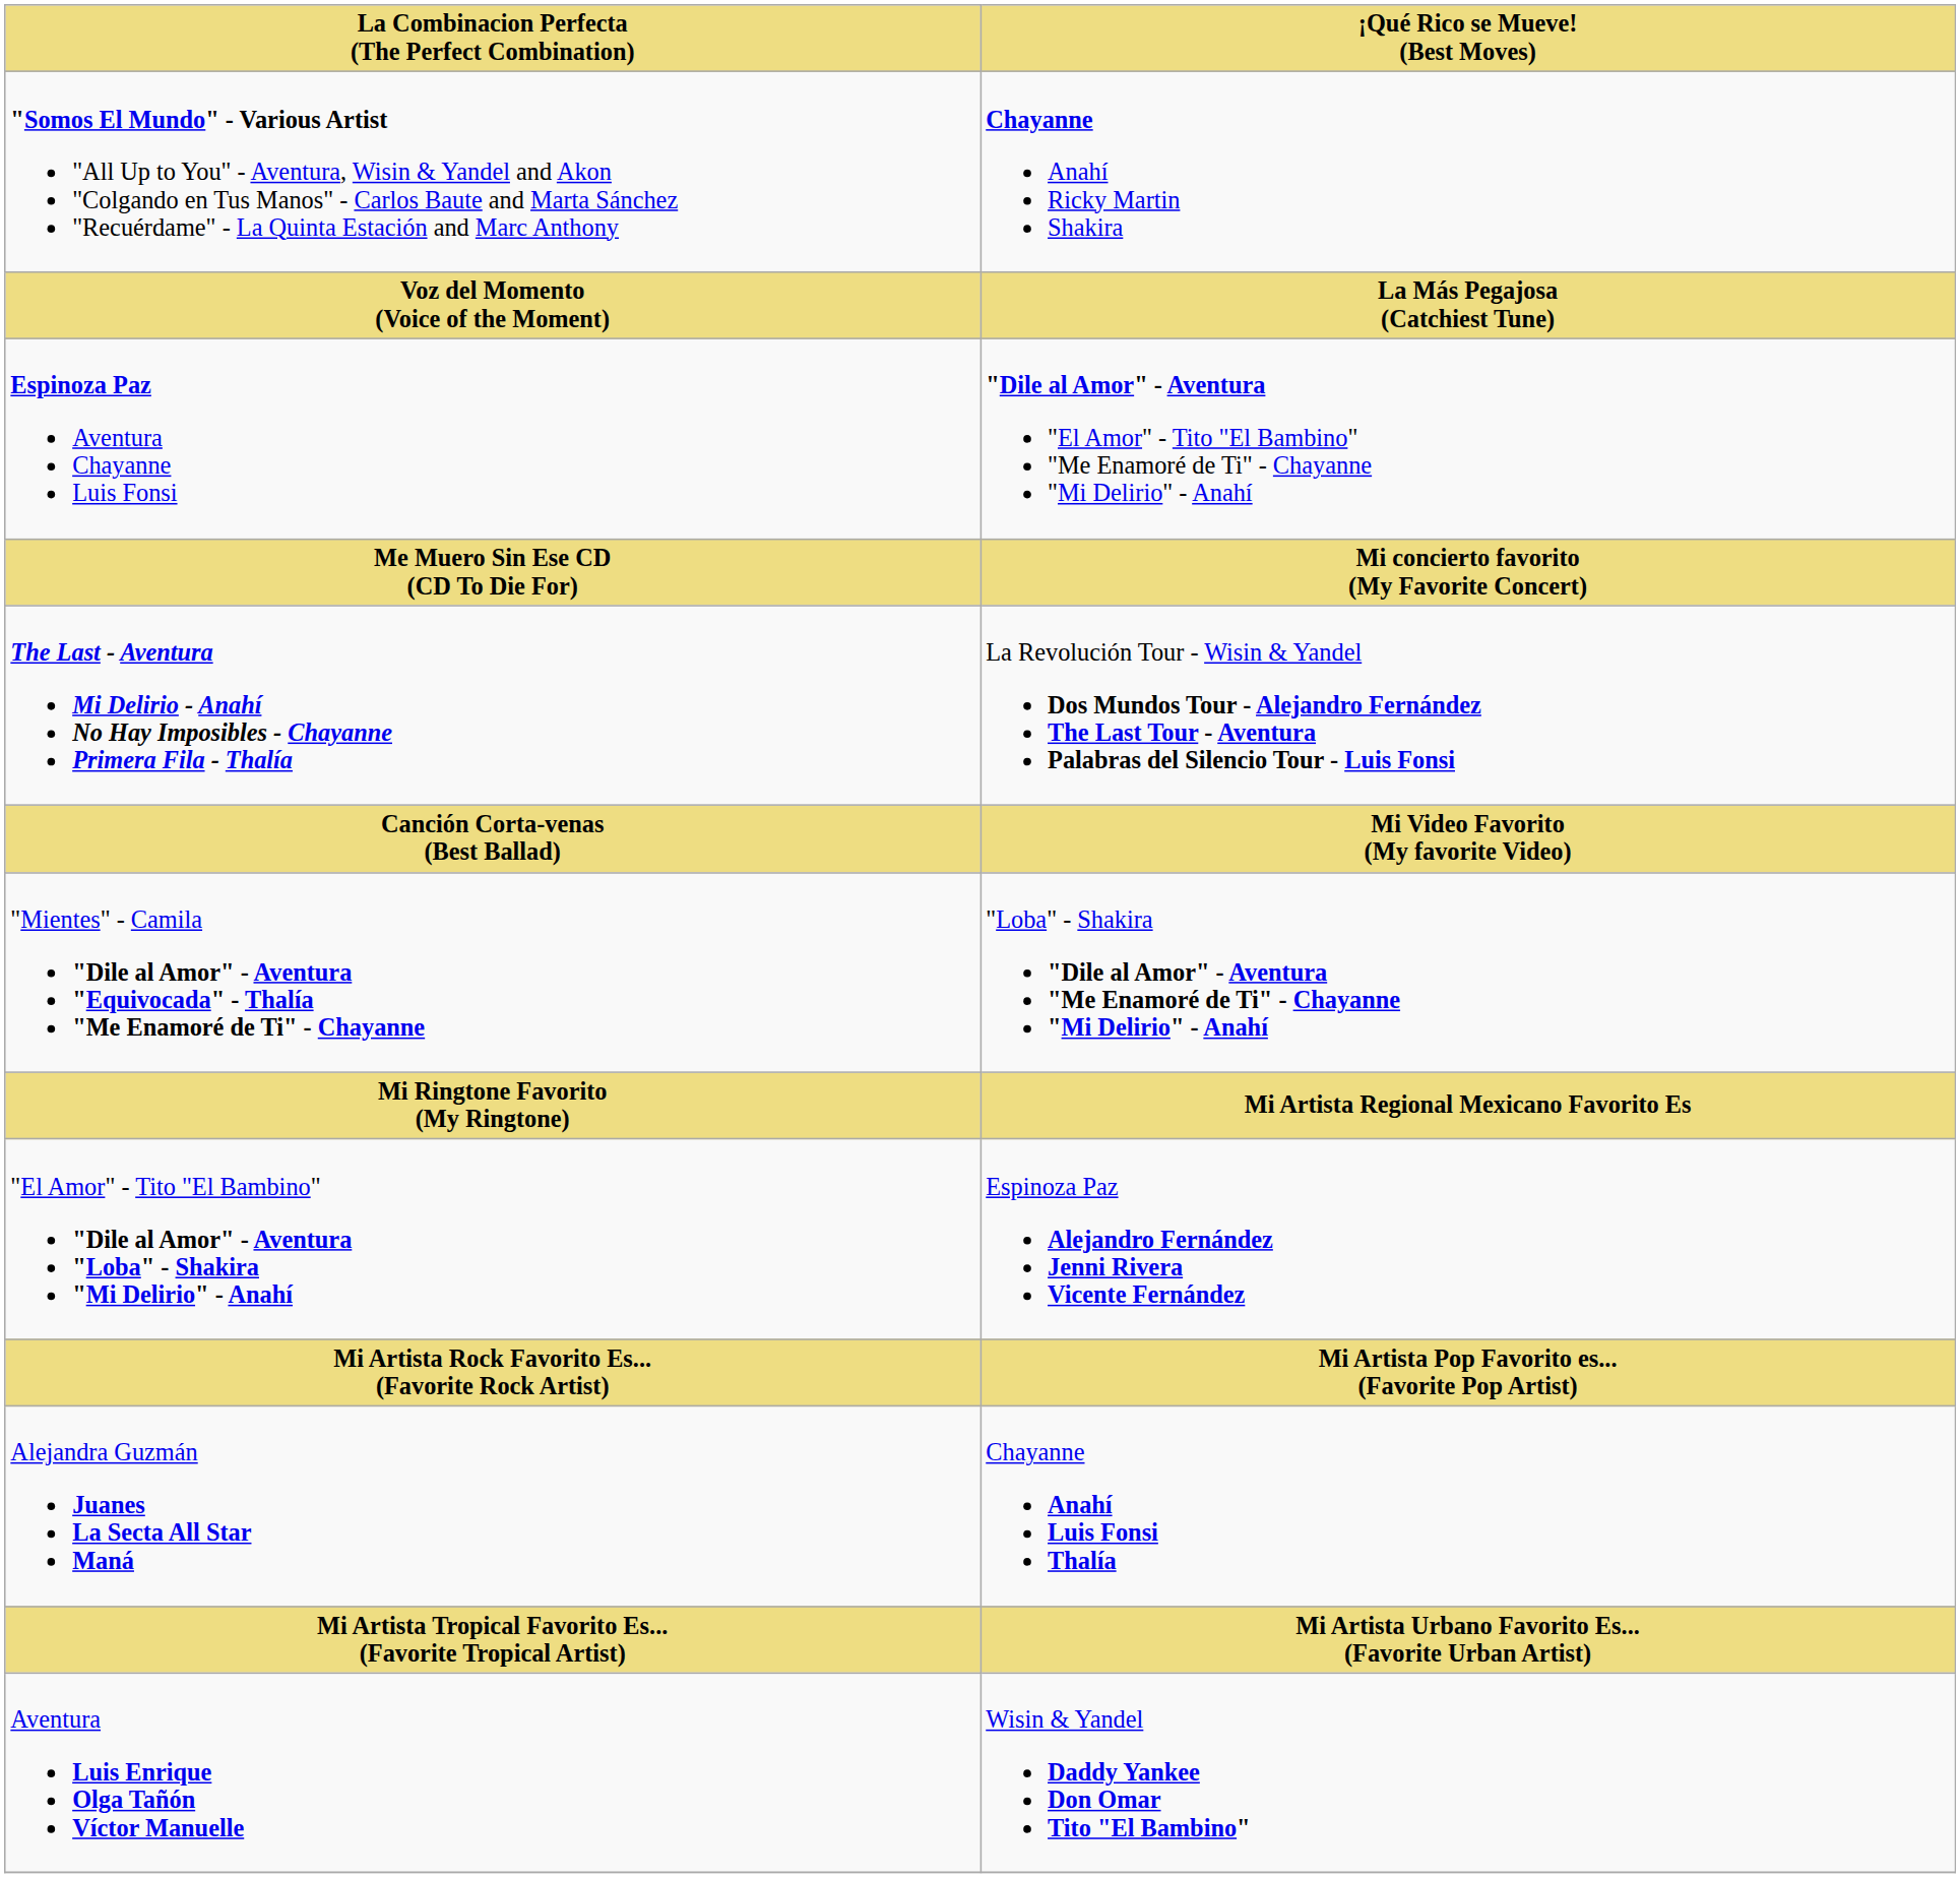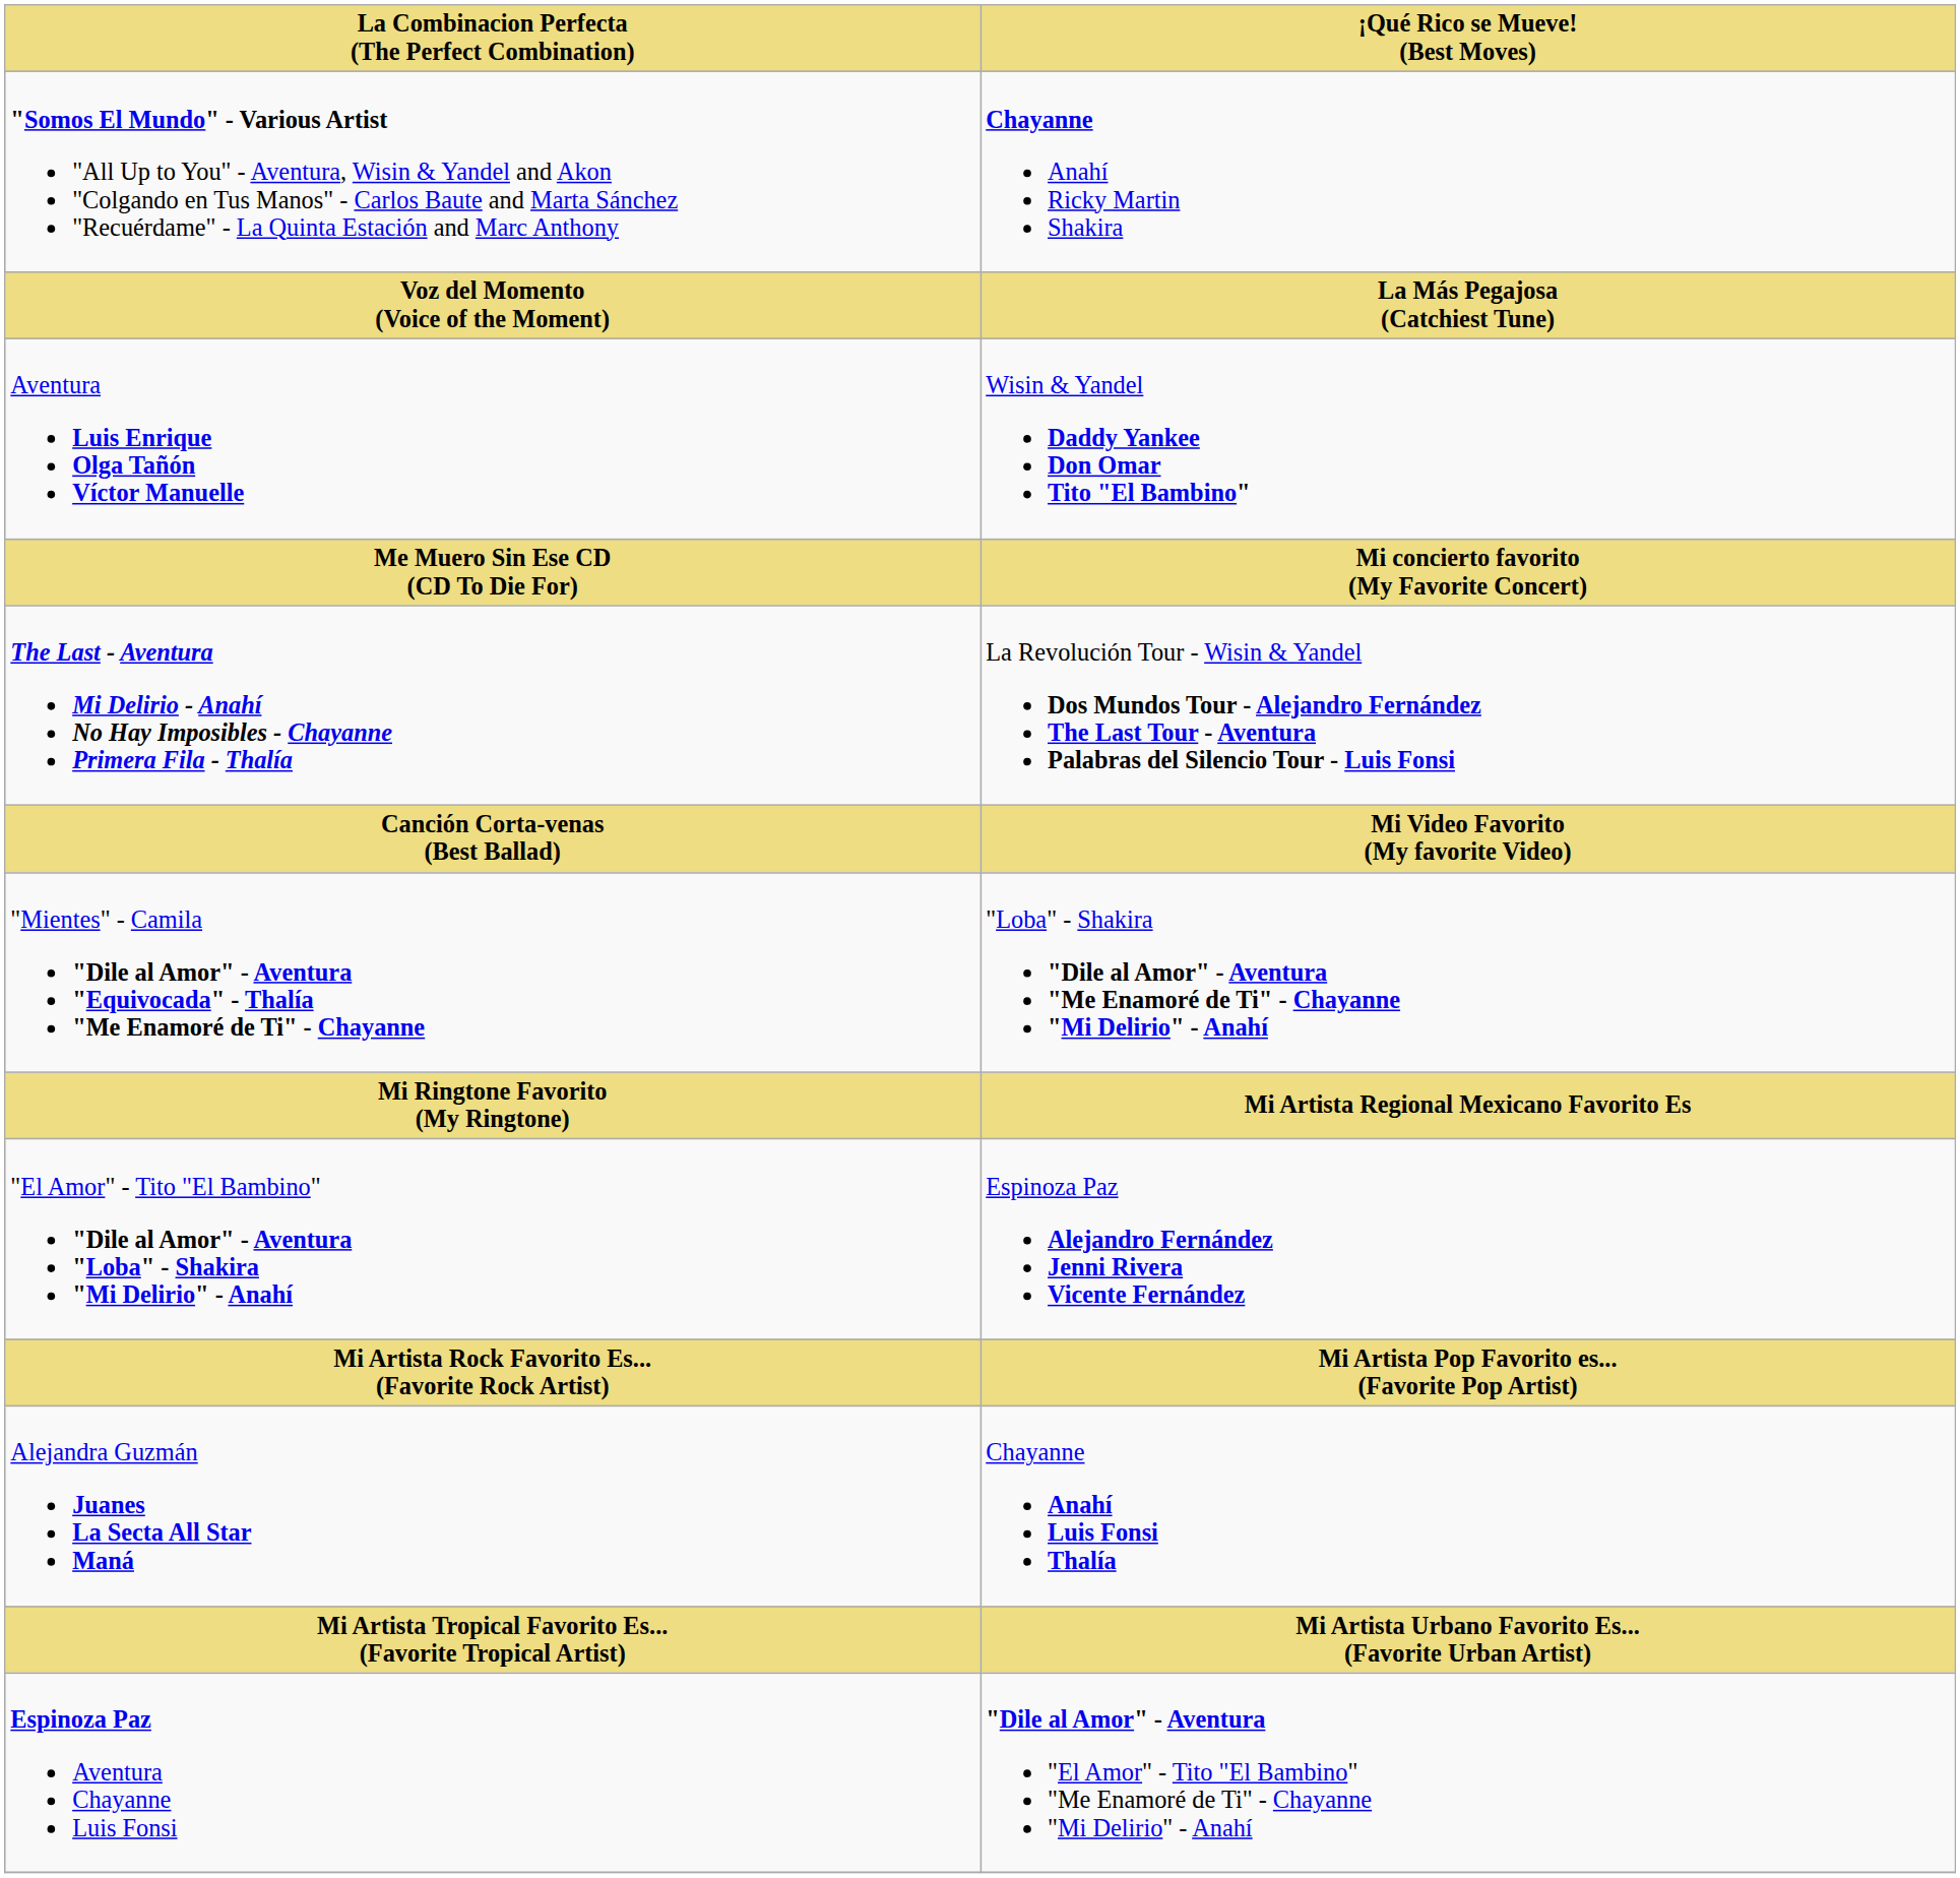 <table class="wikitable" style="width:100%">
 <tr>
 <th style="background:#EEDD82; width:50%">La Combinacion Perfecta<br>(The Perfect Combination)</th>
 <th style="background:#EEDD82; width:50%">¡Qué Rico se Mueve! <br>(Best Moves)</th>
 </tr>
 <tr>
 <td valign="top"><br><strong>"<a href='#'>Somos El Mundo</a>" - Various Artist</strong><ul><li>"All Up to You" - <a href='#'>Aventura</a>, <a href='#'>Wisin & Yandel</a> and <a href='#'>Akon</a></li><li>"Colgando en Tus Manos" - <a href='#'>Carlos Baute</a> and <a href='#'>Marta Sánchez</a></li><li>"Recuérdame" - <a href='#'>La Quinta Estación</a> and <a href='#'>Marc Anthony</a></li></ul></td>
 <td valign="top"><br><strong><a href='#'>Chayanne</a></strong><ul><li><a href='#'>Anahí</a></li><li><a href='#'>Ricky Martin</a></li><li><a href='#'>Shakira</a></li></ul></td>
 </tr>
 <tr>
 <th style="background:#EEDD82; width:50%">Voz del Momento<br>(Voice of the Moment)</th>
 <th style="background:#EEDD82; width:50%">La Más Pegajosa<br>(Catchiest Tune)</th>
 </tr>
-<tr ]>
-<td valign="top"><br><strong><a href='#'>Espinoza Paz</a></strong><ul><li><a href='#'>Aventura</a></li><li><a href='#'>Chayanne</a></li><li><a href='#'>Luis Fonsi</a></li></ul></td>
-<td valign="top"><br><strong>"<a href='#'>Dile al Amor</a>" - <a href='#'>Aventura</a></strong><ul><li>"<a href='#'>El Amor</a>" - <a href='#'>Tito "El Bambino</a>"</li><li>"Me Enamoré de Ti" - <a href='#'>Chayanne</a></li><li>"<a href='#'>Mi Delirio</a>" - <a href='#'>Anahí</a></li></ul></td>
+<tr>
+<td valign="top"><br></strong><a href='#'>Aventura</a><strong><ul><li><a href='#'>Luis Enrique</a></li><li><a href='#'>Olga Tañón</a></li><li><a href='#'>Víctor Manuelle</a></li></ul></td>
+<td valign="top"><br></strong><a href='#'>Wisin & Yandel</a><strong><ul><li><a href='#'>Daddy Yankee</a></li><li><a href='#'>Don Omar</a></li><li><a href='#'>Tito "El Bambino</a>"</li></ul></td>
 </tr>
 <tr>
 <th style="background:#EEDD82; width:50%">Me Muero Sin Ese CD <br>(CD To Die For)</th>
 <th style="background:#EEDD82; width:50%">Mi concierto favorito <br>(My Favorite Concert)</th>
 </tr>
 <tr>
 <td valign="top"><br><strong><em><a href='#'>The Last</a><em> - <a href='#'>Aventura</a><strong><ul><li></em><a href='#'>Mi Delirio</a><em> - <a href='#'>Anahí</a></li><li></em>No Hay Imposibles<em> - <a href='#'>Chayanne</a></li><li></em><a href='#'>Primera Fila</a><em> - <a href='#'>Thalía</a></li></ul></td>
 <td valign="top"><br></strong>La Revolución Tour - <a href='#'>Wisin & Yandel</a><strong><ul><li>Dos Mundos Tour - <a href='#'>Alejandro Fernández</a></li><li><a href='#'>The Last Tour</a> - <a href='#'>Aventura</a></li><li>Palabras del Silencio Tour - <a href='#'>Luis Fonsi</a></li></ul></td>
 </tr>
 <tr>
 <th style="background:#EEDD82; width:50%">Canción Corta-venas <br>(Best Ballad)</th>
 <th style="background:#EEDD82; width:50%">Mi Video Favorito <br>(My favorite Video)</th>
 </tr>
 <tr>
 <td valign="top"><br></strong>"<a href='#'>Mientes</a>" - <a href='#'>Camila</a><strong><ul><li>"Dile al Amor" - <a href='#'>Aventura</a></li><li>"<a href='#'>Equivocada</a>" - <a href='#'>Thalía</a></li><li>"Me Enamoré de Ti" - <a href='#'>Chayanne</a></li></ul></td>
 <td valign="top"><br></strong>"<a href='#'>Loba</a>" - <a href='#'>Shakira</a><strong><ul><li>"Dile al Amor" - <a href='#'>Aventura</a></li><li>"Me Enamoré de Ti" - <a href='#'>Chayanne</a></li><li>"<a href='#'>Mi Delirio</a>" - <a href='#'>Anahí</a></li></ul></td>
 </tr>
 <tr>
 <th style="background:#EEDD82; width:50%">Mi Ringtone Favorito<br>(My Ringtone)</th>
 <th style="background:#EEDD82; width:50%">Mi Artista Regional Mexicano Favorito Es</th>
 </tr>
 <tr>
 <td valign="top"><br></strong>"<a href='#'>El Amor</a>" - <a href='#'>Tito "El Bambino</a>"<strong><ul><li>"Dile al Amor" - <a href='#'>Aventura</a></li><li>"<a href='#'>Loba</a>" - <a href='#'>Shakira</a></li><li>"<a href='#'>Mi Delirio</a>" - <a href='#'>Anahí</a></li></ul></td>
 <td valign="top"><br></strong><a href='#'>Espinoza Paz</a><strong><ul><li><a href='#'>Alejandro Fernández</a></li><li><a href='#'>Jenni Rivera</a></li><li><a href='#'>Vicente Fernández</a></li></ul></td>
 </tr>
 <tr>
 <th style="background:#EEDD82; width:50%">Mi Artista Rock Favorito Es... <br>(Favorite Rock Artist)</th>
 <th style="background:#EEDD82; width:50%">Mi Artista Pop Favorito es...<br>(Favorite Pop Artist)</th>
 </tr>
 <tr>
 <td valign="top"><br></strong><a href='#'>Alejandra Guzmán</a><strong><ul><li><a href='#'>Juanes</a></li><li><a href='#'>La Secta All Star</a></li><li><a href='#'>Maná</a></li></ul></td>
 <td valign="top"><br></strong><a href='#'>Chayanne</a><strong><ul><li><a href='#'>Anahí</a></li><li><a href='#'>Luis Fonsi</a></li><li><a href='#'>Thalía</a></li></ul></td>
 </tr>
 <tr>
 <th style="background:#EEDD82; width:50%">Mi Artista Tropical Favorito Es...<br>(Favorite Tropical Artist)</th>
 <th style="background:#EEDD82; width:50%">Mi Artista Urbano Favorito Es...<br>(Favorite Urban Artist)</th>
 </tr>
-<tr>
-<td valign="top"><br></strong><a href='#'>Aventura</a><strong><ul><li><a href='#'>Luis Enrique</a></li><li><a href='#'>Olga Tañón</a></li><li><a href='#'>Víctor Manuelle</a></li></ul></td>
-<td valign="top"><br></strong><a href='#'>Wisin & Yandel</a><strong><ul><li><a href='#'>Daddy Yankee</a></li><li><a href='#'>Don Omar</a></li><li><a href='#'>Tito "El Bambino</a>"</li></ul></td>
+<tr ]>
+<td valign="top"><br><strong><a href='#'>Espinoza Paz</a></strong><ul><li><a href='#'>Aventura</a></li><li><a href='#'>Chayanne</a></li><li><a href='#'>Luis Fonsi</a></li></ul></td>
+<td valign="top"><br><strong>"<a href='#'>Dile al Amor</a>" - <a href='#'>Aventura</a></strong><ul><li>"<a href='#'>El Amor</a>" - <a href='#'>Tito "El Bambino</a>"</li><li>"Me Enamoré de Ti" - <a href='#'>Chayanne</a></li><li>"<a href='#'>Mi Delirio</a>" - <a href='#'>Anahí</a></li></ul></td>
 </tr>
 <tr>
 </tr>
 </table>
